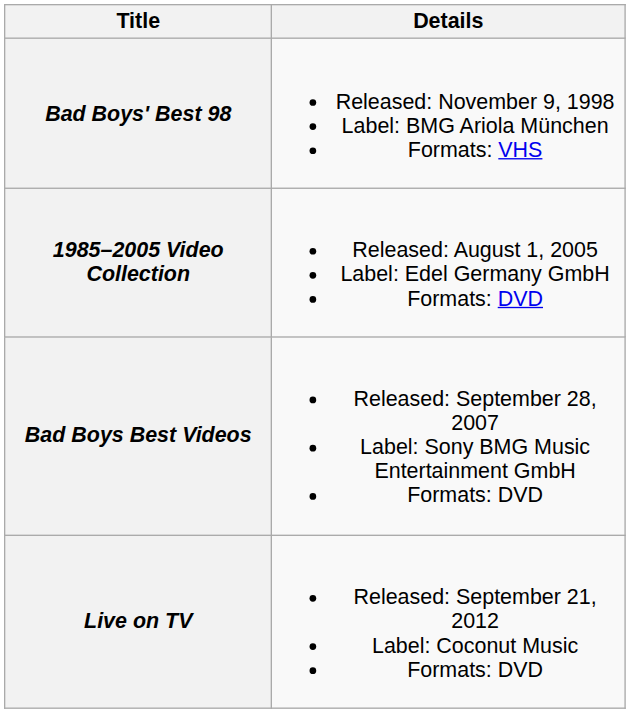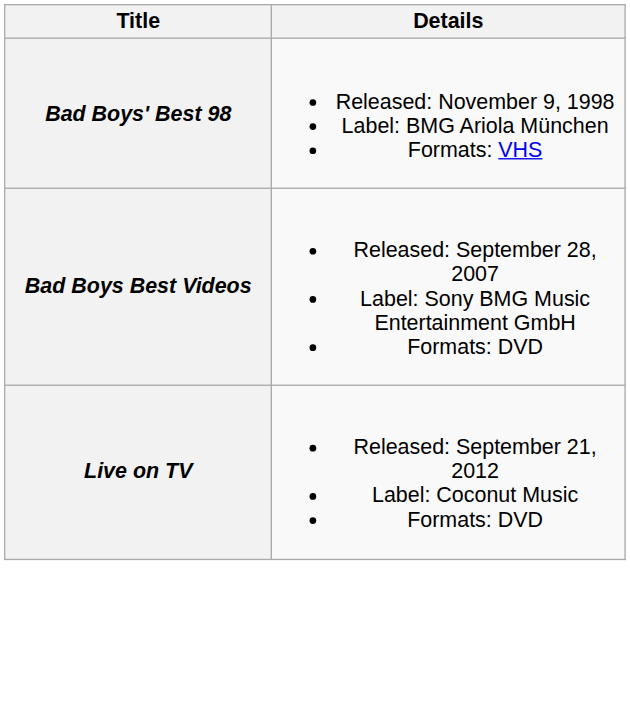 <table class="wikitable plainrowheaders" style="text-align:center;">
 <tr>
 <th scope="col" style="width:12em;">Title</th>
 <th scope="col" style="width:16em;">Details</th>
 </tr>
 <tr>
 <th scope="row"><em>Bad Boys' Best 98</em></th>
 <td><br><ul><li>Released: November 9, 1998</li><li>Label: BMG Ariola München</li><li>Formats: <a href='#'>VHS</a></li></ul></td>
 </tr>
 <tr>
-<th scope="row"><em>1985–2005 Video Collection</em></th>
-<td><br><ul><li>Released: August 1, 2005</li><li>Label: Edel Germany GmbH</li><li>Formats: <a href='#'>DVD</a></li></ul></td>
-</tr>
-<tr>
 <th scope="row"><em>Bad Boys Best Videos</em></th>
 <td><br><ul><li>Released: September 28, 2007</li><li>Label: Sony BMG Music Entertainment GmbH</li><li>Formats: DVD</li></ul></td>
 </tr>
 <tr>
 <th scope="row"><em>Live on TV</em></th>
 <td><br><ul><li>Released: September 21, 2012</li><li>Label: Coconut Music</li><li>Formats: DVD</li></ul></td>
 </tr>
 </table>
